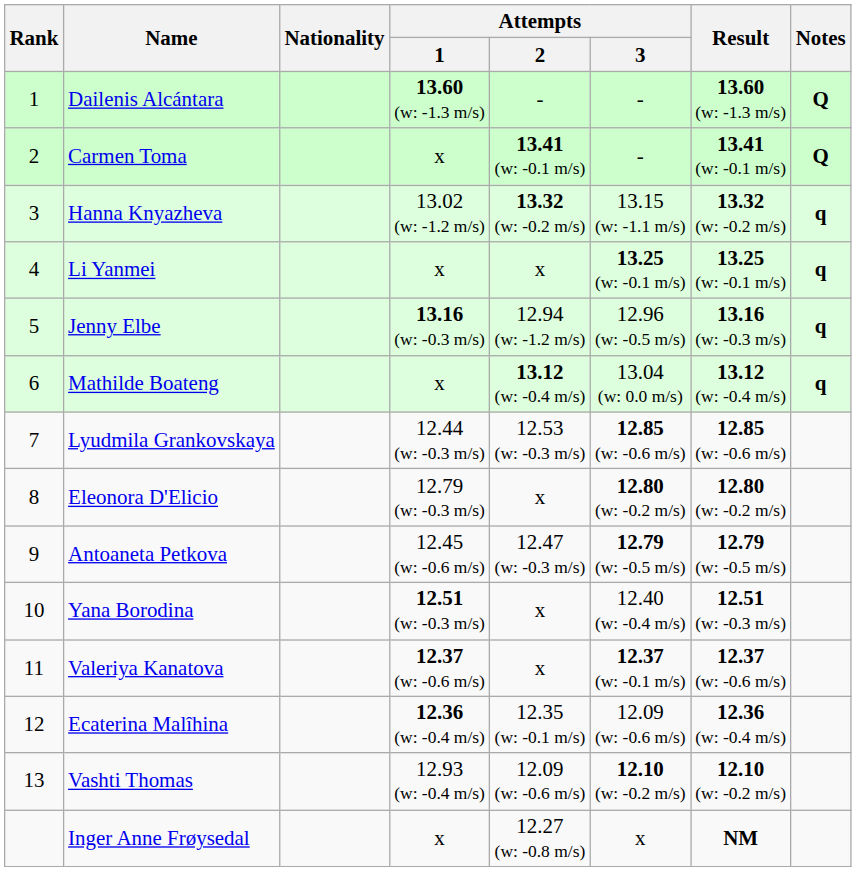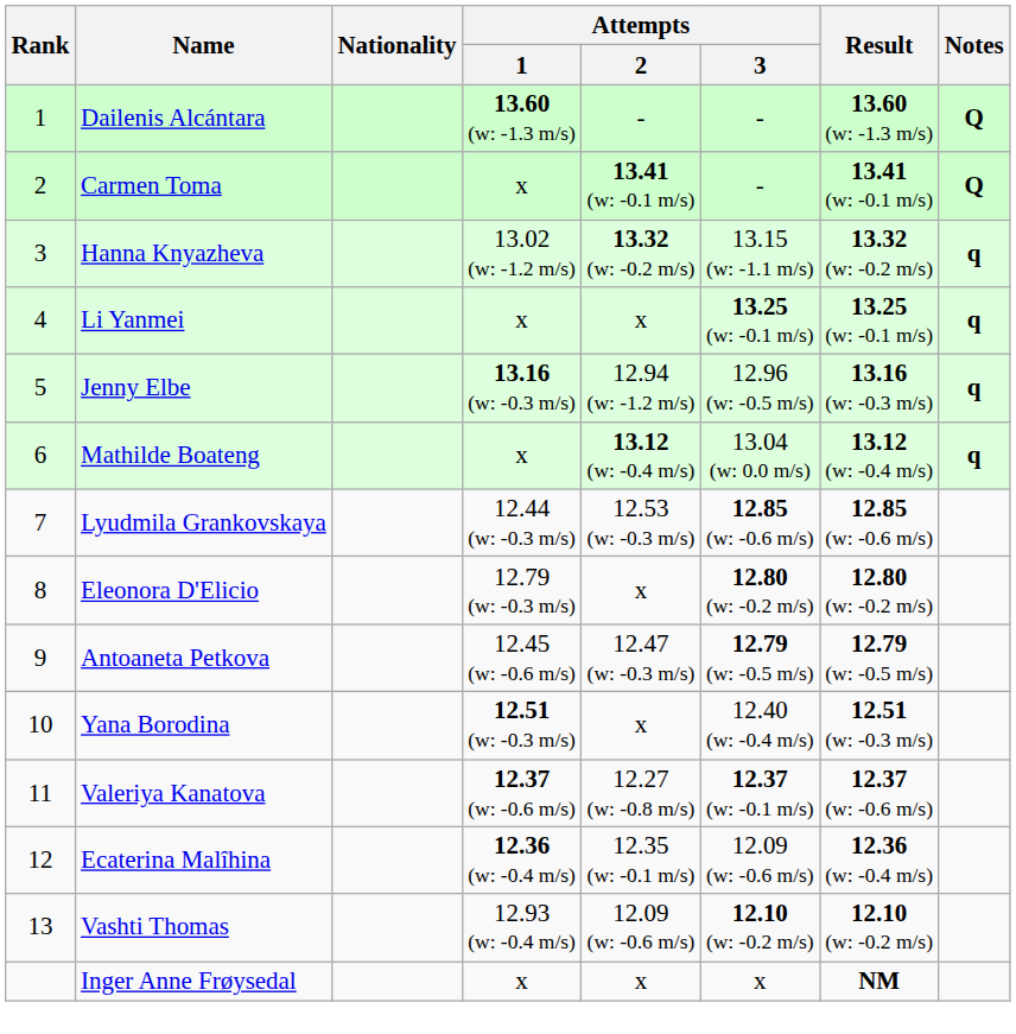 <table class="wikitable sortable" style="text-align:center">
 <tr>
 <th rowspan=2>Rank</th>
 <th rowspan=2>Name</th>
 <th rowspan=2>Nationality</th>
 <th colspan=3>Attempts</th>
 <th rowspan=2>Result</th>
 <th rowspan=2>Notes</th>
 </tr>
 <tr>
 <th>1</th>
 <th>2</th>
 <th>3</th>
 </tr>
 <tr bgcolor=ccffcc>
 <td>1</td>
 <td align=left><a href='#'>Dailenis Alcántara</a></td>
 <td align=left></td>
 <td><strong>13.60</strong><br><small>(w: -1.3 m/s)</small></td>
 <td>-</td>
 <td>-</td>
 <td><strong>13.60</strong> <br><small>(w: -1.3 m/s)</small></td>
 <td><strong>Q</strong></td>
 </tr>
 <tr bgcolor=ccffcc>
 <td>2</td>
 <td align=left><a href='#'>Carmen Toma</a></td>
 <td align=left></td>
 <td>x</td>
 <td><strong>13.41</strong><br><small>(w: -0.1 m/s)</small></td>
 <td>-</td>
 <td><strong>13.41</strong> <br><small>(w: -0.1 m/s)</small></td>
 <td><strong>Q</strong></td>
 </tr>
 <tr bgcolor=ddffdd>
 <td>3</td>
 <td align=left><a href='#'>Hanna Knyazheva</a></td>
 <td align=left></td>
 <td>13.02<br><small>(w: -1.2 m/s)</small></td>
 <td><strong>13.32</strong><br><small>(w: -0.2 m/s)</small></td>
 <td>13.15<br><small>(w: -1.1 m/s)</small></td>
 <td><strong>13.32</strong> <br><small>(w: -0.2 m/s)</small></td>
 <td><strong>q</strong></td>
 </tr>
 <tr bgcolor=ddffdd>
 <td>4</td>
 <td align=left><a href='#'>Li Yanmei</a></td>
 <td align=left></td>
 <td>x</td>
 <td>x</td>
 <td><strong>13.25</strong><br><small>(w: -0.1 m/s)</small></td>
 <td><strong>13.25</strong> <br><small>(w: -0.1 m/s)</small></td>
 <td><strong>q</strong></td>
 </tr>
 <tr bgcolor=ddffdd>
 <td>5</td>
 <td align=left><a href='#'>Jenny Elbe</a></td>
 <td align=left></td>
 <td><strong>13.16</strong><br><small>(w: -0.3 m/s)</small></td>
 <td>12.94<br><small>(w: -1.2 m/s)</small></td>
 <td>12.96<br><small>(w: -0.5 m/s)</small></td>
 <td><strong>13.16</strong> <br><small>(w: -0.3 m/s)</small></td>
 <td><strong>q</strong></td>
 </tr>
 <tr bgcolor=ddffdd>
 <td>6</td>
 <td align=left><a href='#'>Mathilde Boateng</a></td>
 <td align=left></td>
 <td>x</td>
 <td><strong>13.12</strong><br><small>(w: -0.4 m/s)</small></td>
 <td>13.04<br><small>(w: 0.0 m/s)</small></td>
 <td><strong>13.12</strong> <br><small>(w: -0.4 m/s)</small></td>
 <td><strong>q</strong></td>
 </tr>
 <tr>
 <td>7</td>
 <td align=left><a href='#'>Lyudmila Grankovskaya</a></td>
 <td align=left></td>
 <td>12.44<br><small>(w: -0.3 m/s)</small></td>
 <td>12.53<br><small>(w: -0.3 m/s)</small></td>
 <td><strong>12.85</strong><br><small>(w: -0.6 m/s)</small></td>
 <td><strong>12.85</strong> <br><small>(w: -0.6 m/s)</small></td>
 <td></td>
 </tr>
 <tr>
 <td>8</td>
 <td align=left><a href='#'>Eleonora D'Elicio</a></td>
 <td align=left></td>
 <td>12.79<br><small>(w: -0.3 m/s)</small></td>
 <td>x</td>
 <td><strong>12.80</strong><br><small>(w: -0.2 m/s)</small></td>
 <td><strong>12.80</strong> <br><small>(w: -0.2 m/s)</small></td>
 <td></td>
 </tr>
 <tr>
 <td>9</td>
 <td align=left><a href='#'>Antoaneta Petkova</a></td>
 <td align=left></td>
 <td>12.45<br><small>(w: -0.6 m/s)</small></td>
 <td>12.47<br><small>(w: -0.3 m/s)</small></td>
 <td><strong>12.79</strong><br><small>(w: -0.5 m/s)</small></td>
 <td><strong>12.79</strong> <br><small>(w: -0.5 m/s)</small></td>
 <td></td>
 </tr>
 <tr>
 <td>10</td>
 <td align=left><a href='#'>Yana Borodina</a></td>
 <td align=left></td>
 <td><strong>12.51</strong><br><small>(w: -0.3 m/s)</small></td>
 <td>x</td>
 <td>12.40<br><small>(w: -0.4 m/s)</small></td>
 <td><strong>12.51</strong> <br><small>(w: -0.3 m/s)</small></td>
 <td></td>
 </tr>
 <tr>
 <td>11</td>
 <td align=left><a href='#'>Valeriya Kanatova</a></td>
 <td align=left></td>
 <td><strong>12.37</strong><br><small>(w: -0.6 m/s)</small></td>
-<td>x</td>
+<td>12.27<br><small>(w: -0.8 m/s)</small></td>
 <td><strong>12.37</strong><br><small>(w: -0.1 m/s)</small></td>
 <td><strong>12.37</strong> <br><small>(w: -0.6 m/s)</small></td>
 <td></td>
 </tr>
 <tr>
 <td>12</td>
 <td align=left><a href='#'>Ecaterina Malîhina</a></td>
 <td align=left></td>
 <td><strong>12.36</strong><br><small>(w: -0.4 m/s)</small></td>
 <td>12.35<br><small>(w: -0.1 m/s)</small></td>
 <td>12.09<br><small>(w: -0.6 m/s)</small></td>
 <td><strong>12.36</strong> <br><small>(w: -0.4 m/s)</small></td>
 <td></td>
 </tr>
 <tr>
 <td>13</td>
 <td align=left><a href='#'>Vashti Thomas</a></td>
 <td align=left></td>
 <td>12.93<br><small>(w: -0.4 m/s)</small></td>
 <td>12.09<br><small>(w: -0.6 m/s)</small></td>
 <td><strong>12.10</strong><br><small>(w: -0.2 m/s)</small></td>
 <td><strong>12.10</strong> <br><small>(w: -0.2 m/s)</small></td>
 <td></td>
 </tr>
 <tr>
 <td></td>
 <td align=left><a href='#'>Inger Anne Frøysedal</a></td>
 <td align=left></td>
 <td>x</td>
-<td>12.27<br><small>(w: -0.8 m/s)</small></td>
+<td>x</td>
 <td>x</td>
 <td><strong>NM</strong></td>
 <td></td>
 </tr>
 </table>
